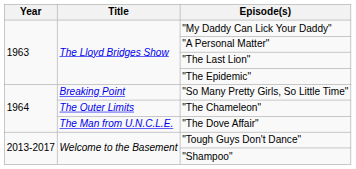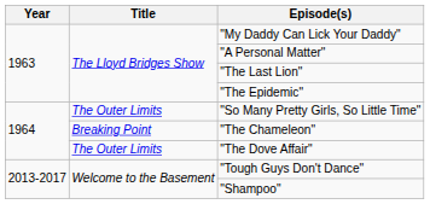 <table class="wikitable">
 <tr>
 <th>Year</th>
 <th>Title</th>
 <th>Episode(s)</th>
 </tr>
 <tr>
 <td rowspan=4>1963</td>
 <td rowspan=4><em><a href='#'>The Lloyd Bridges Show</a></em></td>
 <td>"My Daddy Can Lick Your Daddy"</td>
 </tr>
 <tr>
 <td>"A Personal Matter"</td>
 </tr>
 <tr>
 <td>"The Last Lion"</td>
 </tr>
 <tr>
 <td>"The Epidemic"</td>
 </tr>
 <tr>
 <td rowspan=3>1964</td>
-<td><em><a href='#'>Breaking Point</a></em></td>
+<td><em><a href='#'>The Outer Limits</a></em></td>
 <td>"So Many Pretty Girls, So Little Time"</td>
 </tr>
 <tr>
-<td><em><a href='#'>The Outer Limits</a></em></td>
+<td><em><a href='#'>Breaking Point</a></em></td>
 <td>"The Chameleon"</td>
 </tr>
 <tr>
-<td><em><a href='#'>The Man from U.N.C.L.E.</a></em></td>
+<td><em><a href='#'>The Outer Limits</a></em></td>
 <td>"The Dove Affair"</td>
 </tr>
 <tr>
 <td rowspan=2>2013-2017</td>
 <td rowspan=2><em>Welcome to the Basement</em></td>
 <td>"Tough Guys Don't Dance"</td>
 </tr>
 <tr>
 <td>"Shampoo"</td>
 </tr>
 </table>
